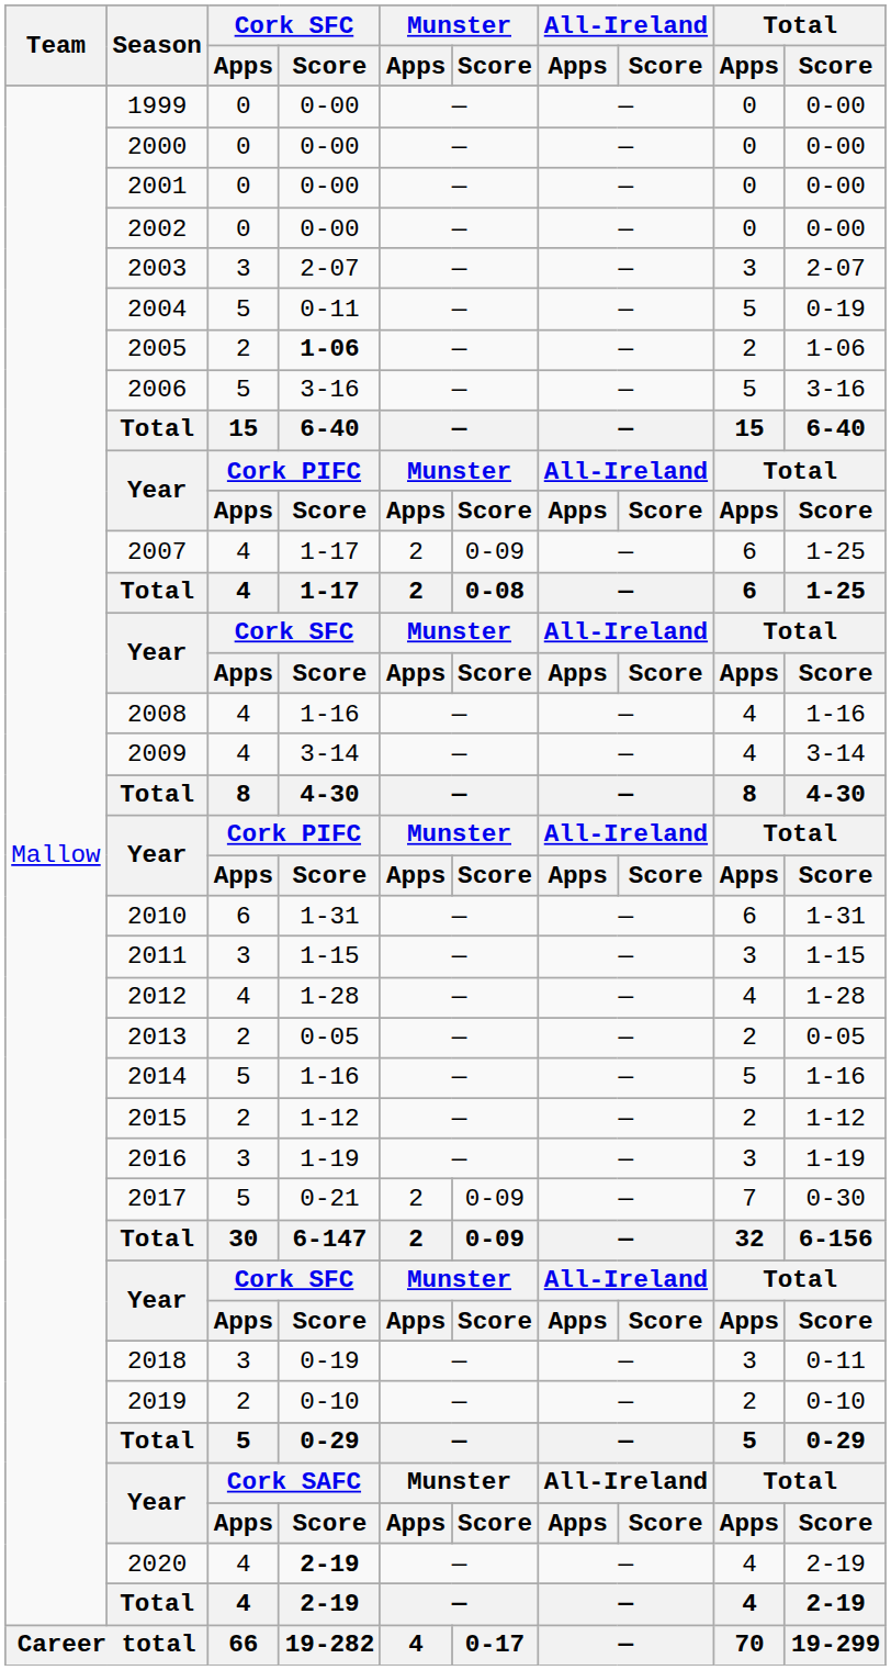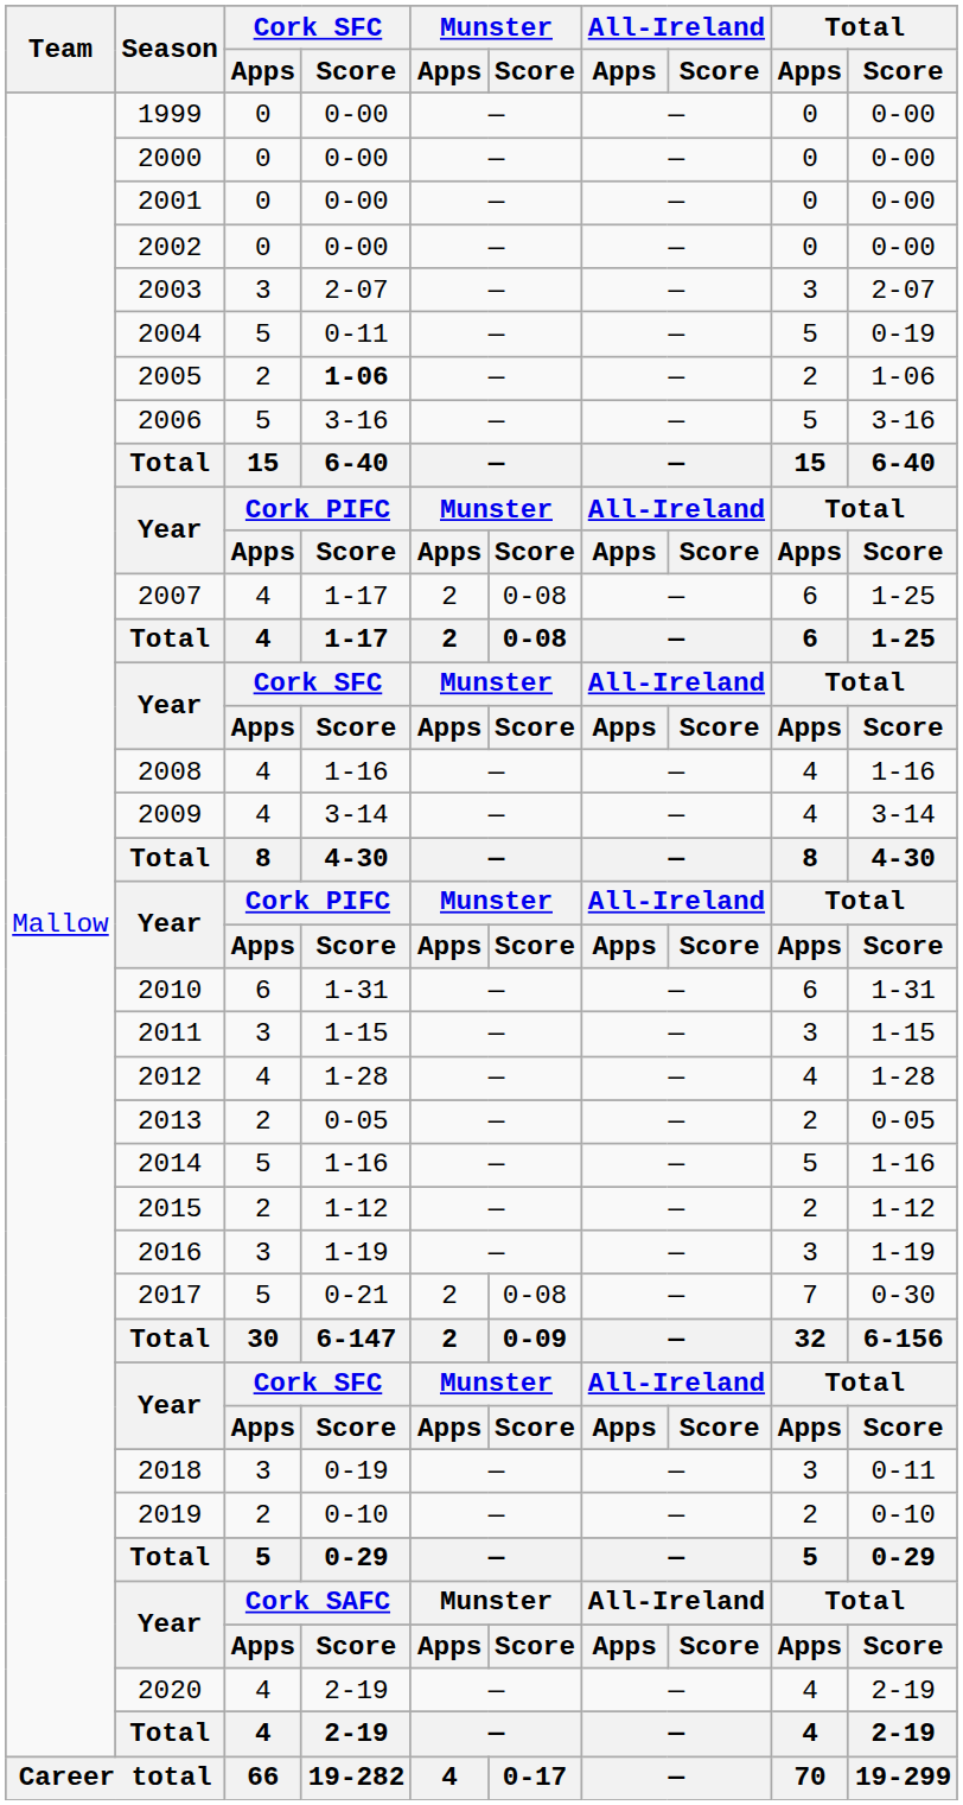 <table class="wikitable" style="text-align:center">
 <tr>
 <th rowspan="2">Team</th>
 <th rowspan="2">Season</th>
 <th colspan="2"><a href='#'>Cork SFC</a></th>
 <th colspan="2"><a href='#'>Munster</a></th>
 <th colspan="2"><a href='#'>All-Ireland</a></th>
 <th colspan="2">Total</th>
 </tr>
 <tr>
 <th>Apps</th>
 <th>Score</th>
 <th>Apps</th>
 <th>Score</th>
 <th>Apps</th>
 <th>Score</th>
 <th>Apps</th>
 <th>Score</th>
 </tr>
 <tr>
 <td rowspan="38"><a href='#'>Mallow</a></td>
 <td>1999</td>
 <td>0</td>
 <td>0-00</td>
 <td colspan=2>—</td>
 <td colspan=2>—</td>
 <td>0</td>
 <td>0-00</td>
 </tr>
 <tr>
 <td>2000</td>
 <td>0</td>
 <td>0-00</td>
 <td colspan=2>—</td>
 <td colspan=2>—</td>
 <td>0</td>
 <td>0-00</td>
 </tr>
 <tr>
 <td>2001</td>
 <td>0</td>
 <td>0-00</td>
 <td colspan=2>—</td>
 <td colspan=2>—</td>
 <td>0</td>
 <td>0-00</td>
 </tr>
 <tr>
 <td>2002</td>
 <td>0</td>
 <td>0-00</td>
 <td colspan=2>—</td>
 <td colspan=2>—</td>
 <td>0</td>
 <td>0-00</td>
 </tr>
 <tr>
 <td>2003</td>
 <td>3</td>
 <td>2-07</td>
 <td colspan=2>—</td>
 <td colspan=2>—</td>
 <td>3</td>
 <td>2-07</td>
 </tr>
 <tr>
 <td>2004</td>
 <td>5</td>
 <td>0-11</td>
 <td colspan=2>—</td>
 <td colspan=2>—</td>
 <td>5</td>
 <td>0-19</td>
 </tr>
 <tr>
 <td>2005</td>
 <td>2</td>
 <td><strong>1-06</strong></td>
 <td colspan=2>—</td>
 <td colspan=2>—</td>
 <td>2</td>
 <td>1-06</td>
 </tr>
 <tr>
 <td>2006</td>
 <td>5</td>
 <td>3-16</td>
 <td colspan=2>—</td>
 <td colspan=2>—</td>
 <td>5</td>
 <td>3-16</td>
 </tr>
 <tr>
 <th>Total</th>
 <th>15</th>
 <th>6-40</th>
 <th colspan=2>—</th>
 <th colspan=2>—</th>
 <th>15</th>
 <th>6-40</th>
 </tr>
 <tr>
 <th rowspan=2>Year</th>
 <th colspan=2><a href='#'>Cork PIFC</a></th>
 <th colspan=2><a href='#'>Munster</a></th>
 <th colspan=2><a href='#'>All-Ireland</a></th>
 <th colspan=2>Total</th>
 </tr>
 <tr>
 <th>Apps</th>
 <th>Score</th>
 <th>Apps</th>
 <th>Score</th>
 <th>Apps</th>
 <th>Score</th>
 <th>Apps</th>
 <th>Score</th>
 </tr>
 <tr>
 <td>2007</td>
 <td>4</td>
 <td>1-17</td>
 <td>2</td>
-<td>0-09</td>
+<td>0-08</td>
 <td colspan=2>—</td>
 <td>6</td>
 <td>1-25</td>
 </tr>
 <tr>
 <th>Total</th>
 <th>4</th>
 <th>1-17</th>
 <th>2</th>
 <th>0-08</th>
 <th colspan=2>—</th>
 <th>6</th>
 <th>1-25</th>
 </tr>
 <tr>
 <th rowspan=2>Year</th>
 <th colspan="2"><a href='#'>Cork SFC</a></th>
 <th colspan="2"><a href='#'>Munster</a></th>
 <th colspan="2"><a href='#'>All-Ireland</a></th>
 <th colspan=2>Total</th>
 </tr>
 <tr>
 <th>Apps</th>
 <th>Score</th>
 <th>Apps</th>
 <th>Score</th>
 <th>Apps</th>
 <th>Score</th>
 <th>Apps</th>
 <th>Score</th>
 </tr>
 <tr>
 <td>2008</td>
 <td>4</td>
 <td>1-16</td>
 <td colspan=2>—</td>
 <td colspan=2>—</td>
 <td>4</td>
 <td>1-16</td>
 </tr>
 <tr>
 <td>2009</td>
 <td>4</td>
 <td>3-14</td>
 <td colspan=2>—</td>
 <td colspan=2>—</td>
 <td>4</td>
 <td>3-14</td>
 </tr>
 <tr>
 <th>Total</th>
 <th>8</th>
 <th>4-30</th>
 <th colspan=2>—</th>
 <th colspan=2>—</th>
 <th>8</th>
 <th>4-30</th>
 </tr>
 <tr>
 <th rowspan=2>Year</th>
 <th colspan=2><a href='#'>Cork PIFC</a></th>
 <th colspan=2><a href='#'>Munster</a></th>
 <th colspan=2><a href='#'>All-Ireland</a></th>
 <th colspan=2>Total</th>
 </tr>
 <tr>
 <th>Apps</th>
 <th>Score</th>
 <th>Apps</th>
 <th>Score</th>
 <th>Apps</th>
 <th>Score</th>
 <th>Apps</th>
 <th>Score</th>
 </tr>
 <tr>
 <td>2010</td>
 <td>6</td>
 <td>1-31</td>
 <td colspan=2>—</td>
 <td colspan=2>—</td>
 <td>6</td>
 <td>1-31</td>
 </tr>
 <tr>
 <td>2011</td>
 <td>3</td>
 <td>1-15</td>
 <td colspan=2>—</td>
 <td colspan=2>—</td>
 <td>3</td>
 <td>1-15</td>
 </tr>
 <tr>
 <td>2012</td>
 <td>4</td>
 <td>1-28</td>
 <td colspan=2>—</td>
 <td colspan=2>—</td>
 <td>4</td>
 <td>1-28</td>
 </tr>
 <tr>
 <td>2013</td>
 <td>2</td>
 <td>0-05</td>
 <td colspan=2>—</td>
 <td colspan=2>—</td>
 <td>2</td>
 <td>0-05</td>
 </tr>
 <tr>
 <td>2014</td>
 <td>5</td>
 <td>1-16</td>
 <td colspan=2>—</td>
 <td colspan=2>—</td>
 <td>5</td>
 <td>1-16</td>
 </tr>
 <tr>
 <td>2015</td>
 <td>2</td>
 <td>1-12</td>
 <td colspan=2>—</td>
 <td colspan=2>—</td>
 <td>2</td>
 <td>1-12</td>
 </tr>
 <tr>
 <td>2016</td>
 <td>3</td>
 <td>1-19</td>
 <td colspan=2>—</td>
 <td colspan=2>—</td>
 <td>3</td>
 <td>1-19</td>
 </tr>
 <tr>
 <td>2017</td>
 <td>5</td>
 <td>0-21</td>
 <td>2</td>
-<td>0-09</td>
+<td>0-08</td>
 <td colspan=2>—</td>
 <td>7</td>
 <td>0-30</td>
 </tr>
 <tr>
 <th>Total</th>
 <th>30</th>
 <th>6-147</th>
 <th>2</th>
 <th>0-09</th>
 <th colspan=2>—</th>
 <th>32</th>
 <th>6-156</th>
 </tr>
 <tr>
 <th rowspan=2>Year</th>
 <th colspan="2"><a href='#'>Cork SFC</a></th>
 <th colspan="2"><a href='#'>Munster</a></th>
 <th colspan="2"><a href='#'>All-Ireland</a></th>
 <th colspan=2>Total</th>
 </tr>
 <tr>
 <th>Apps</th>
 <th>Score</th>
 <th>Apps</th>
 <th>Score</th>
 <th>Apps</th>
 <th>Score</th>
 <th>Apps</th>
 <th>Score</th>
 </tr>
 <tr>
 <td>2018</td>
 <td>3</td>
 <td>0-19</td>
 <td colspan=2>—</td>
 <td colspan=2>—</td>
 <td>3</td>
 <td>0-11</td>
 </tr>
 <tr>
 <td>2019</td>
 <td>2</td>
 <td>0-10</td>
 <td colspan=2>—</td>
 <td colspan=2>—</td>
 <td>2</td>
 <td>0-10</td>
 </tr>
 <tr>
 <th>Total</th>
 <th>5</th>
 <th>0-29</th>
 <th colspan=2>—</th>
 <th colspan=2>—</th>
 <th>5</th>
 <th>0-29</th>
 </tr>
 <tr>
 <th rowspan=2>Year</th>
 <th colspan="2"><a href='#'>Cork SAFC</a></th>
 <th colspan="2">Munster</th>
 <th colspan="2">All-Ireland</th>
 <th colspan=2>Total</th>
 </tr>
 <tr>
 <th>Apps</th>
 <th>Score</th>
 <th>Apps</th>
 <th>Score</th>
 <th>Apps</th>
 <th>Score</th>
 <th>Apps</th>
 <th>Score</th>
 </tr>
 <tr>
 <td>2020</td>
 <td>4</td>
-<td><strong>2-19</strong></td>
+<td>2-19</td>
 <td colspan=2>—</td>
 <td colspan=2>—</td>
 <td>4</td>
 <td>2-19</td>
 </tr>
 <tr>
 <th>Total</th>
 <th>4</th>
 <th>2-19</th>
 <th colspan=2>—</th>
 <th colspan=2>—</th>
 <th>4</th>
 <th>2-19</th>
 </tr>
 <tr>
 <th colspan="2">Career total</th>
 <th>66</th>
 <th>19-282</th>
 <th>4</th>
 <th>0-17</th>
 <th colspan=2>—</th>
 <th>70</th>
 <th>19-299</th>
 </tr>
 </table>
